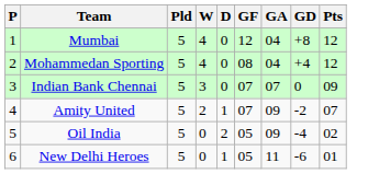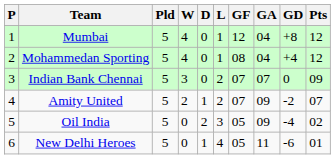 <table class="wikitable" style="text-align: center;">
 <tr>
 <th>P</th>
 <th>Team</th>
 <th>Pld</th>
 <th>W</th>
 <th>D</th>
+<th>L</th>
 <th>GF</th>
 <th>GA</th>
 <th>GD</th>
 <th>Pts</th>
 </tr>
 <tr bgcolor=#cfc>
 <td rowspan="1">1</td>
 <td rowspan="1"><a href='#'>Mumbai</a></td>
 <td rowspan="1">5</td>
 <td align="left">4</td>
 <td align="left">0</td>
+<td align="left">1</td>
 <td align="left">12</td>
 <td align="left">04</td>
 <td align="left">+8</td>
 <td align="left">12</td>
 </tr>
 <tr bgcolor=#cfc>
 <td rowspan="1">2</td>
 <td rowspan="1"><a href='#'>Mohammedan Sporting</a></td>
 <td rowspan="1">5</td>
 <td align="left">4</td>
 <td align="left">0</td>
+<td align="left">1</td>
 <td align="left">08</td>
 <td align="left">04</td>
 <td align="left">+4</td>
 <td align="left">12</td>
 </tr>
 <tr bgcolor=#cfc>
 <td rowspan="1">3</td>
 <td rowspan="1"><a href='#'>Indian Bank Chennai</a></td>
 <td rowspan="1">5</td>
 <td align="left">3</td>
 <td align="left">0</td>
+<td align="left">2</td>
 <td align="left">07</td>
 <td align="left">07</td>
 <td align="left">0</td>
 <td align="left">09</td>
 </tr>
 <tr>
 <td rowspan="1">4</td>
 <td rowspan="1"><a href='#'>Amity United</a></td>
 <td rowspan="1">5</td>
 <td align="left">2</td>
 <td align="left">1</td>
+<td align="left">2</td>
 <td align="left">07</td>
 <td align="left">09</td>
 <td align="left">-2</td>
 <td align="left">07</td>
 </tr>
 <tr>
 <td rowspan="1">5</td>
 <td rowspan="1"><a href='#'>Oil India</a></td>
 <td rowspan="1">5</td>
 <td align="left">0</td>
 <td align="left">2</td>
+<td align="left">3</td>
 <td align="left">05</td>
 <td align="left">09</td>
 <td align="left">-4</td>
 <td align="left">02</td>
 </tr>
 <tr>
 <td rowspan="1">6</td>
 <td rowspan="1"><a href='#'>New Delhi Heroes</a></td>
 <td rowspan="1">5</td>
 <td align="left">0</td>
 <td align="left">1</td>
+<td align="left">4</td>
 <td align="left">05</td>
 <td align="left">11</td>
 <td align="left">-6</td>
 <td align="left">01</td>
 </tr>
 </table>
